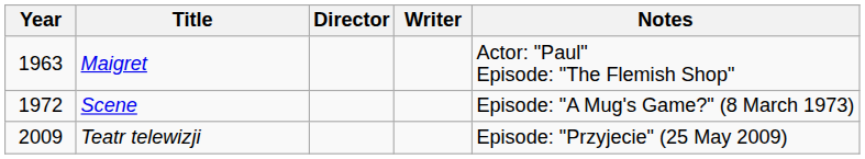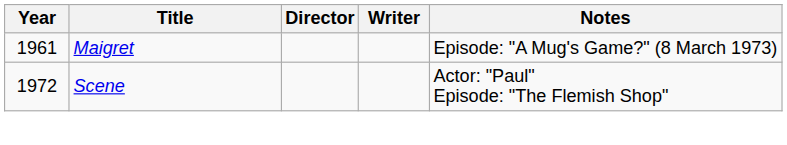 <table class="wikitable">
 <tr>
 <th width="50" scope="col">Year</th>
 <th width="180" scope="col">Title</th>
 <th width="55" scope="col">Director</th>
 <th width="55" scope="col">Writer</th>
 <th scope="col">Notes</th>
 </tr>
 <tr>
-<td style="text-align:center;">1963</td>
+<td style="text-align:center;">1961</td>
 <td><em><a href='#'>Maigret</a></em></td>
 <td></td>
 <td></td>
-<td>Actor: "Paul" <br>Episode: "The Flemish Shop"</td>
+<td>Episode: "A Mug's Game?" (8 March 1973)</td>
 </tr>
 <tr>
 <td style="text-align:center;">1972</td>
 <td><em><a href='#'>Scene</a></em></td>
 <td></td>
 <td></td>
-<td>Episode: "A Mug's Game?" (8 March 1973)</td>
-</tr>
-<tr>
-<td style="text-align:center;">2009</td>
-<td><em>Teatr telewizji</em></td>
-<td></td>
-<td></td>
-<td>Episode: "Przyjecie" (25 May 2009)</td>
+<td>Actor: "Paul" <br>Episode: "The Flemish Shop"</td>
 </tr>
 </table>
